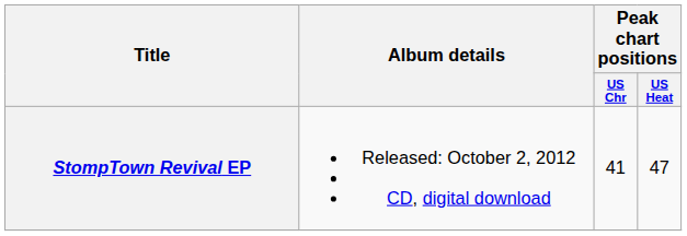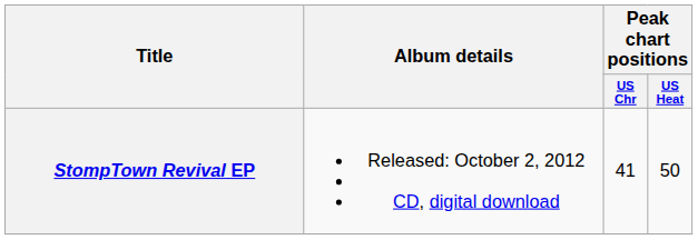 <table class="wikitable plainrowheaders" style="text-align:center;">
 <tr>
 <th scope="col" rowspan="2" style="width:16em;">Title</th>
 <th scope="col" rowspan="2" style="width:16em;">Album details</th>
 <th scope="col" colspan="2">Peak chart positions</th>
 </tr>
 <tr>
 <th style="width:3em; font-size:70%"><a href='#'>US<br>Chr</a></th>
 <th style="width:3em; font-size:70%"><a href='#'>US<br>Heat</a></th>
 </tr>
 <tr>
 <th scope="row"><a href='#'><em>StompTown Revival</em> EP</a></th>
 <td><br><ul><li>Released: October 2, 2012</li><li></li><li><a href='#'>CD</a>, <a href='#'>digital download</a></li></ul></td>
 <td>41</td>
-<td>47</td>
+<td>50</td>
 </tr>
 <tr>
 </tr>
 </table>
